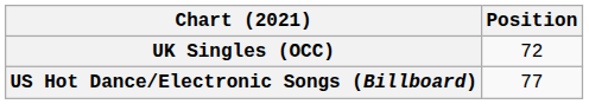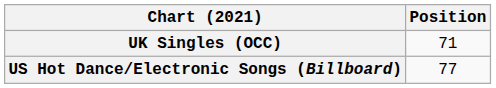 <table class="wikitable sortable plainrowheaders" style="text-align:center">
 <tr>
 <th scope="col">Chart (2021)</th>
 <th scope="col">Position</th>
 </tr>
 <tr>
 <th scope="row">UK Singles (OCC)</th>
-<td>72</td>
+<td>71</td>
 </tr>
 <tr>
 <th scope="row">US Hot Dance/Electronic Songs (<em>Billboard</em>)</th>
 <td>77</td>
 </tr>
 </table>
